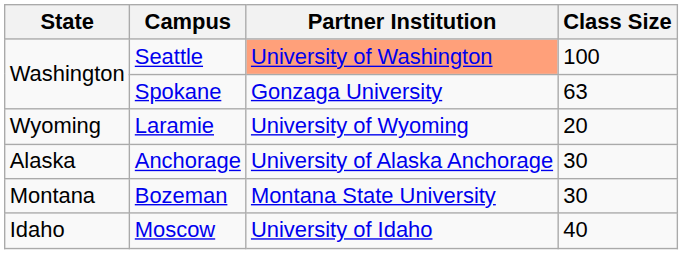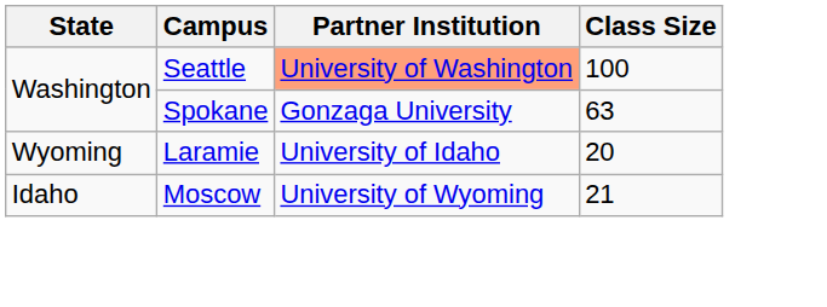 <table class="wikitable">
 <tr>
 <th>State</th>
 <th>Campus</th>
 <th>Partner Institution</th>
 <th>Class Size</th>
 </tr>
 <tr>
 <td rowspan="2">Washington</td>
 <td><a href='#'>Seattle</a></td>
 <td style="background: lightsalmon;"><a href='#'>University of Washington</a></td>
 <td>100</td>
 </tr>
 <tr>
 <td><a href='#'>Spokane</a></td>
 <td><a href='#'>Gonzaga University</a></td>
 <td>63</td>
 </tr>
 <tr>
 <td>Wyoming</td>
 <td><a href='#'>Laramie</a></td>
-<td><a href='#'>University of Wyoming</a></td>
+<td><a href='#'>University of Idaho</a></td>
 <td>20</td>
-</tr>
-<tr>
-<td>Alaska</td>
-<td><a href='#'>Anchorage</a></td>
-<td><a href='#'>University of Alaska Anchorage</a></td>
-<td>30</td>
-</tr>
-<tr>
-<td>Montana</td>
-<td><a href='#'>Bozeman</a></td>
-<td><a href='#'>Montana State University</a></td>
-<td>30</td>
 </tr>
 <tr>
 <td>Idaho</td>
 <td><a href='#'>Moscow</a></td>
-<td><a href='#'>University of Idaho</a></td>
-<td>40</td>
+<td><a href='#'>University of Wyoming</a></td>
+<td>21</td>
 </tr>
 </table>
